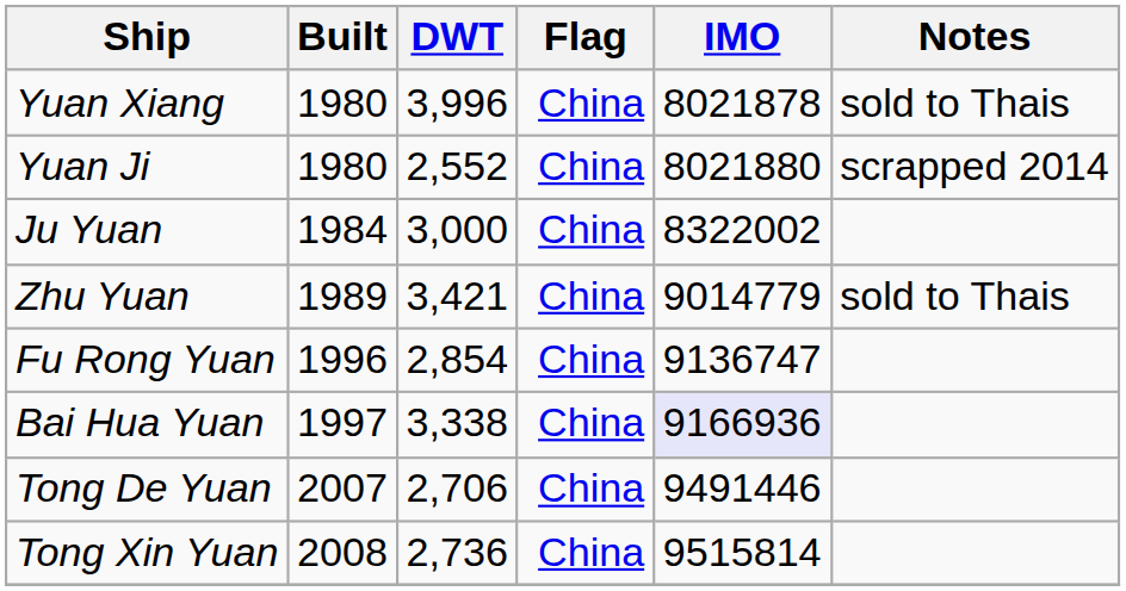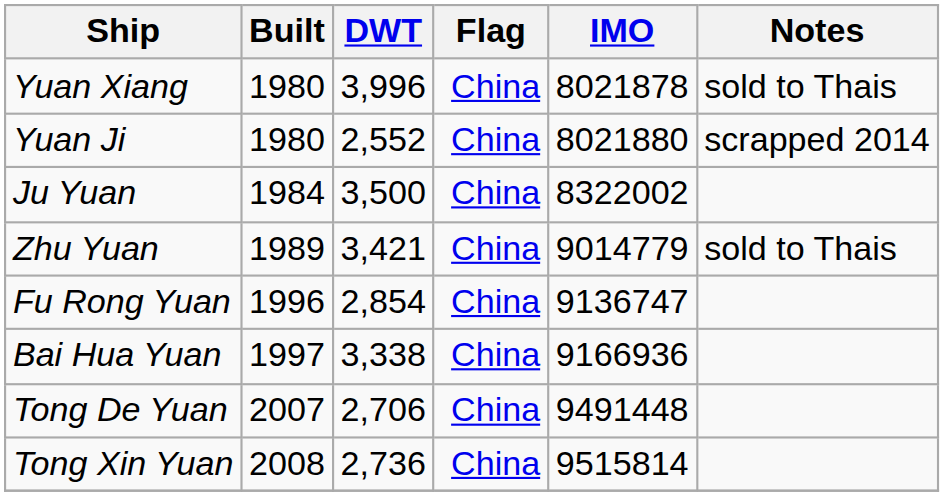 <table class="wikitable">
 <tr>
 <th>Ship</th>
 <th>Built</th>
 <th><a href='#'>DWT</a></th>
 <th>Flag</th>
 <th><a href='#'>IMO</a></th>
 <th>Notes</th>
 </tr>
 <tr>
 <td><em>Yuan Xiang</em></td>
 <td>1980</td>
 <td align=right>3,996</td>
 <td> <a href='#'>China</a></td>
 <td>8021878</td>
 <td>sold to Thais</td>
 </tr>
 <tr>
 <td><em>Yuan Ji</em></td>
 <td>1980</td>
 <td align=right>2,552</td>
 <td> <a href='#'>China</a></td>
 <td>8021880</td>
 <td>scrapped 2014</td>
 </tr>
 <tr>
 <td><em>Ju Yuan</em></td>
 <td>1984</td>
-<td align=right>3,000</td>
+<td align=right>3,500</td>
 <td> <a href='#'>China</a></td>
 <td>8322002</td>
 <td></td>
 </tr>
 <tr>
 <td><em>Zhu Yuan</em></td>
 <td>1989</td>
 <td align=right>3,421</td>
 <td> <a href='#'>China</a></td>
 <td>9014779</td>
 <td>sold to Thais</td>
 </tr>
 <tr>
 <td><em>Fu Rong Yuan</em></td>
 <td>1996</td>
 <td align=right>2,854</td>
 <td> <a href='#'>China</a></td>
 <td>9136747</td>
 <td></td>
 </tr>
 <tr>
 <td><em>Bai Hua Yuan</em></td>
 <td>1997</td>
 <td align=right>3,338</td>
 <td> <a href='#'>China</a></td>
-<td style="background: lavender;">9166936</td>
+<td>9166936</td>
 <td></td>
 </tr>
 <tr>
 <td><em>Tong De Yuan</em></td>
 <td>2007</td>
 <td align=right>2,706</td>
 <td> <a href='#'>China</a></td>
-<td>9491446</td>
+<td>9491448</td>
 <td></td>
 </tr>
 <tr>
 <td><em>Tong Xin Yuan</em></td>
 <td>2008</td>
 <td align=right>2,736</td>
 <td> <a href='#'>China</a></td>
 <td>9515814</td>
 <td></td>
 </tr>
 <tr>
 </tr>
 </table>
